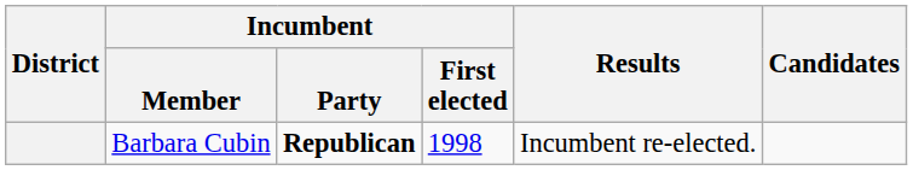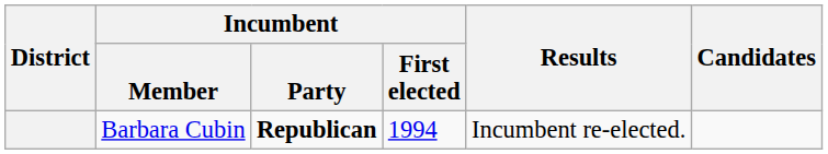 <table class="wikitable sortable">
 <tr>
 <th rowspan=2>District</th>
 <th colspan=3>Incumbent</th>
 <th rowspan=2>Results</th>
 <th rowspan=2 class="unsortable">Candidates</th>
 </tr>
 <tr valign=bottom>
 <th>Member</th>
 <th>Party</th>
 <th>First<br>elected</th>
 </tr>
 <tr>
 <th></th>
 <td><a href='#'>Barbara Cubin</a></td>
 <td><strong>Republican</strong></td>
-<td><a href='#'>1998</a></td>
+<td><a href='#'>1994</a></td>
 <td>Incumbent re-elected.</td>
 <td nowrap></td>
 </tr>
 </table>
